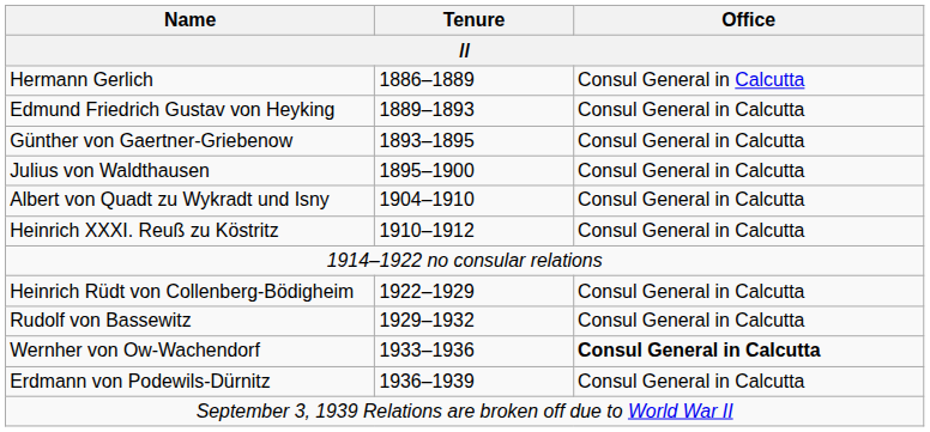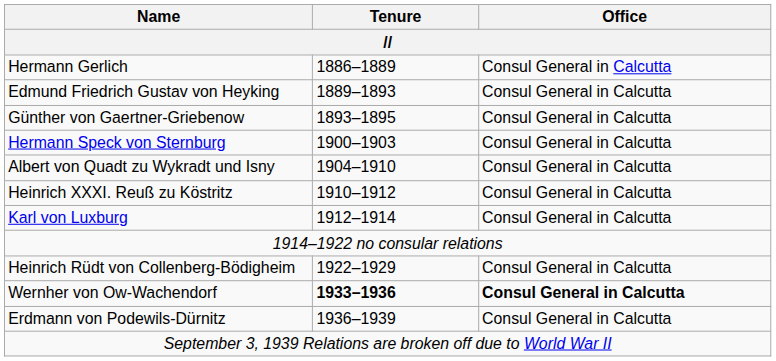 <table class="wikitable">
 <tr>
 <th style="width:19em">Name</th>
 <th style="width:10em">Tenure</th>
 <th style="width:18em">Office</th>
 </tr>
 <tr class="hintergrundfarbe2">
 <th colspan="3">//</th>
 </tr>
 <tr>
 <td>Hermann Gerlich</td>
 <td>1886–1889</td>
 <td>Consul General in <a href='#'>Calcutta</a></td>
 </tr>
 <tr>
 <td>Edmund Friedrich Gustav von Heyking</td>
 <td>1889–1893</td>
 <td>Consul General in Calcutta</td>
 </tr>
 <tr>
 <td>Günther von Gaertner-Griebenow</td>
 <td>1893–1895</td>
 <td>Consul General in Calcutta</td>
 </tr>
 <tr>
-<td>Julius von Waldthausen</td>
-<td>1895–1900</td>
+<td><a href='#'>Hermann Speck von Sternburg</a></td>
+<td>1900–1903</td>
 <td>Consul General in Calcutta</td>
 </tr>
 <tr>
 <td>Albert von Quadt zu Wykradt und Isny</td>
 <td>1904–1910</td>
 <td>Consul General in Calcutta</td>
 </tr>
 <tr>
 <td>Heinrich XXXI. Reuß zu Köstritz</td>
 <td>1910–1912</td>
 <td>Consul General in Calcutta</td>
 </tr>
 <tr>
+<td><a href='#'>Karl von Luxburg</a></td>
+<td>1912–1914</td>
+<td>Consul General in Calcutta</td>
+</tr>
+<tr>
 <td colspan="3" style="text-align:center"><em>1914–1922 no consular relations</em></td>
 </tr>
 <tr>
 <td>Heinrich Rüdt von Collenberg-Bödigheim</td>
 <td>1922–1929</td>
 <td>Consul General in Calcutta</td>
 </tr>
 <tr>
-<td>Rudolf von Bassewitz</td>
-<td>1929–1932</td>
-<td>Consul General in Calcutta</td>
-</tr>
-<tr>
 <td>Wernher von Ow-Wachendorf</td>
-<td>1933–1936</td>
+<td><strong>1933–1936</strong></td>
 <td><strong>Consul General in Calcutta</strong></td>
 </tr>
 <tr>
 <td>Erdmann von Podewils-Dürnitz</td>
 <td>1936–1939</td>
 <td>Consul General in Calcutta</td>
 </tr>
 <tr>
 <td colspan="3" style="text-align:center"><em>September 3, 1939 Relations are broken off due to <a href='#'>World War II</a></em></td>
 </tr>
 </table>
